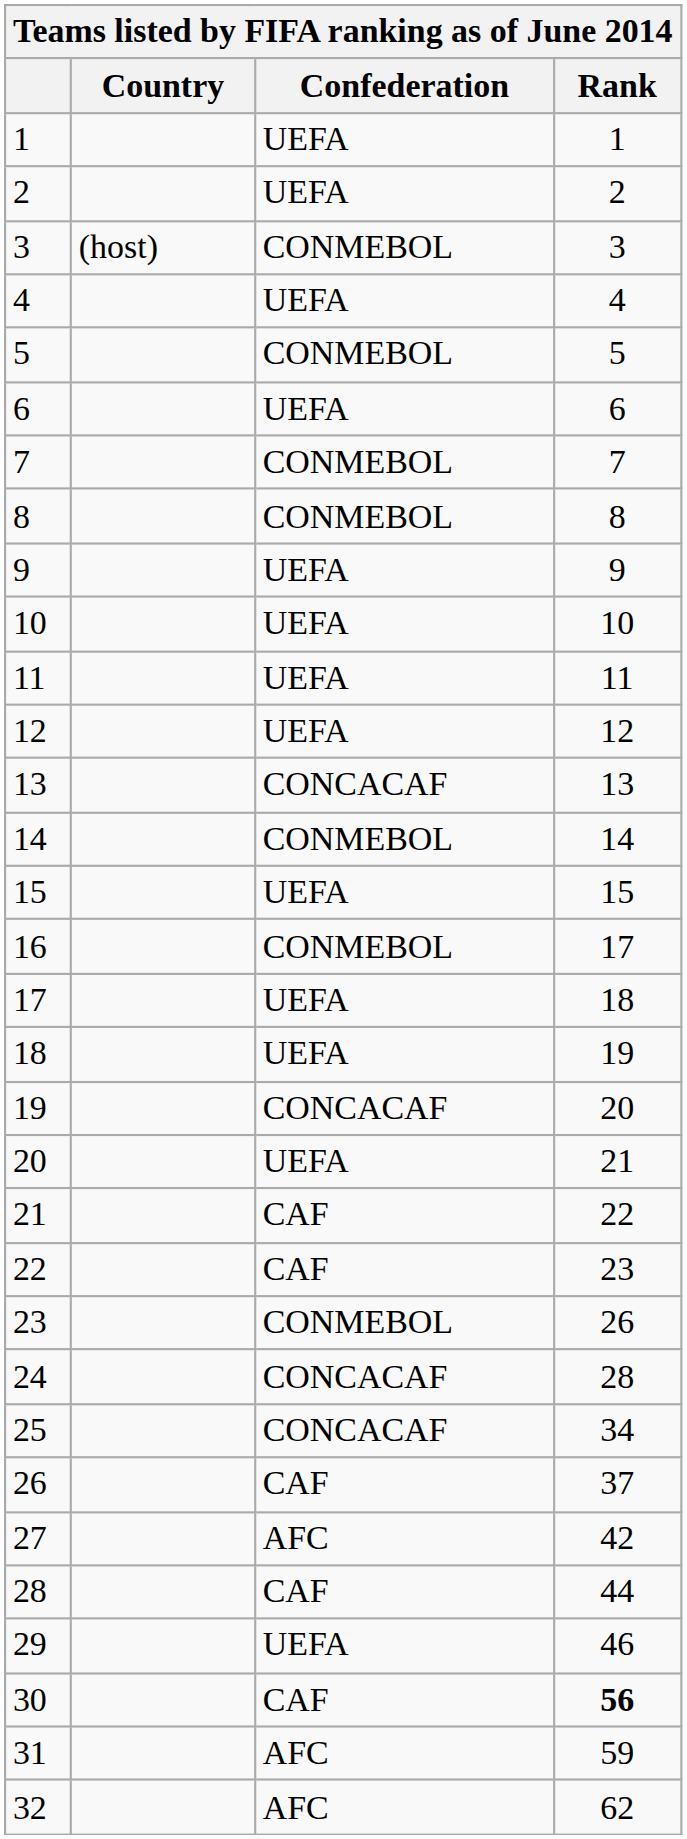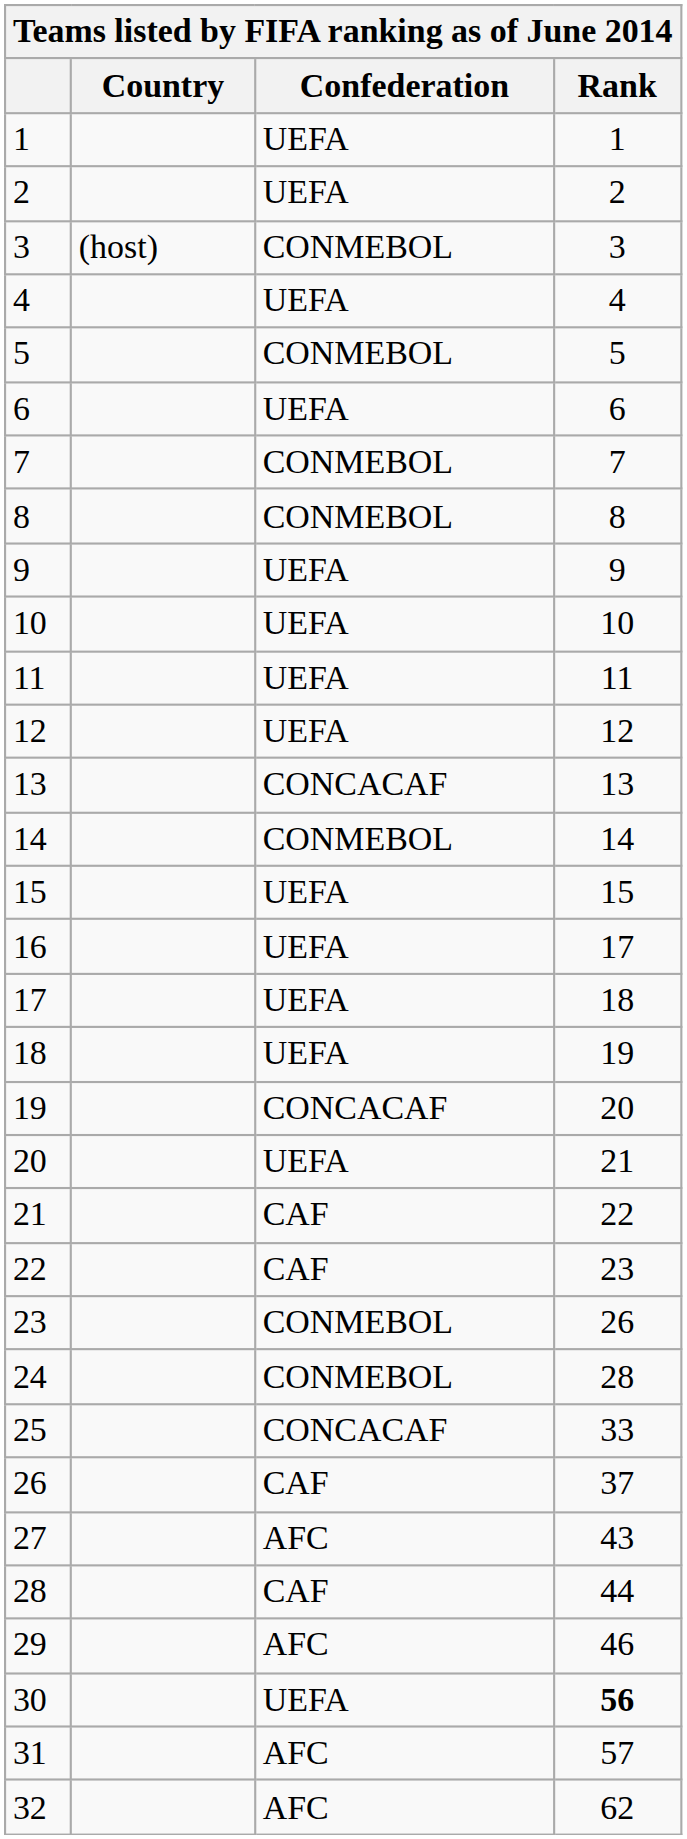 <table class="wikitable collapsible collapsed">
 <tr>
 <th colspan="4">Teams listed by FIFA ranking as of June 2014</th>
 </tr>
 <tr>
 <th></th>
 <th>Country</th>
 <th>Confederation</th>
 <th>Rank</th>
 </tr>
 <tr>
 <td>1</td>
 <td></td>
 <td>UEFA</td>
 <td align=center>1</td>
 </tr>
 <tr>
 <td>2</td>
 <td></td>
 <td>UEFA</td>
 <td align=center>2</td>
 </tr>
 <tr>
 <td>3</td>
 <td> (host)</td>
 <td>CONMEBOL</td>
 <td align=center>3</td>
 </tr>
 <tr>
 <td>4</td>
 <td></td>
 <td>UEFA</td>
 <td align=center>4</td>
 </tr>
 <tr>
 <td>5</td>
 <td></td>
 <td>CONMEBOL</td>
 <td align=center>5</td>
 </tr>
 <tr>
 <td>6</td>
 <td></td>
 <td>UEFA</td>
 <td align=center>6</td>
 </tr>
 <tr>
 <td>7</td>
 <td></td>
 <td>CONMEBOL</td>
 <td align=center>7</td>
 </tr>
 <tr>
 <td>8</td>
 <td></td>
 <td>CONMEBOL</td>
 <td align=center>8</td>
 </tr>
 <tr>
 <td>9</td>
 <td></td>
 <td>UEFA</td>
 <td align=center>9</td>
 </tr>
 <tr>
 <td>10</td>
 <td></td>
 <td>UEFA</td>
 <td align=center>10</td>
 </tr>
 <tr>
 <td>11</td>
 <td></td>
 <td>UEFA</td>
 <td align=center>11</td>
 </tr>
 <tr>
 <td>12</td>
 <td></td>
 <td>UEFA</td>
 <td align=center>12</td>
 </tr>
 <tr>
 <td>13</td>
 <td></td>
 <td>CONCACAF</td>
 <td align=center>13</td>
 </tr>
 <tr>
 <td>14</td>
 <td></td>
 <td>CONMEBOL</td>
 <td align=center>14</td>
 </tr>
 <tr>
 <td>15</td>
 <td></td>
 <td>UEFA</td>
 <td align=center>15</td>
 </tr>
 <tr>
 <td>16</td>
 <td></td>
-<td>CONMEBOL</td>
+<td>UEFA</td>
 <td align=center>17</td>
 </tr>
 <tr>
 <td>17</td>
 <td></td>
 <td>UEFA</td>
 <td align=center>18</td>
 </tr>
 <tr>
 <td>18</td>
 <td></td>
 <td>UEFA</td>
 <td align=center>19</td>
 </tr>
 <tr>
 <td>19</td>
 <td></td>
 <td>CONCACAF</td>
 <td align=center>20</td>
 </tr>
 <tr>
 <td>20</td>
 <td></td>
 <td>UEFA</td>
 <td align=center>21</td>
 </tr>
 <tr>
 <td>21</td>
 <td></td>
 <td>CAF</td>
 <td align=center>22</td>
 </tr>
 <tr>
 <td>22</td>
 <td></td>
 <td>CAF</td>
 <td align=center>23</td>
 </tr>
 <tr>
 <td>23</td>
 <td></td>
 <td>CONMEBOL</td>
 <td align=center>26</td>
 </tr>
 <tr>
 <td>24</td>
 <td></td>
-<td>CONCACAF</td>
+<td>CONMEBOL</td>
 <td align=center>28</td>
 </tr>
 <tr>
 <td>25</td>
 <td></td>
 <td>CONCACAF</td>
-<td align=center>34</td>
+<td align=center>33</td>
 </tr>
 <tr>
 <td>26</td>
 <td></td>
 <td>CAF</td>
 <td align=center>37</td>
 </tr>
 <tr>
 <td>27</td>
 <td></td>
 <td>AFC</td>
-<td align=center>42</td>
+<td align=center>43</td>
 </tr>
 <tr>
 <td>28</td>
 <td></td>
 <td>CAF</td>
 <td align=center>44</td>
 </tr>
 <tr>
 <td>29</td>
 <td></td>
-<td>UEFA</td>
+<td>AFC</td>
 <td align=center>46</td>
 </tr>
 <tr>
 <td>30</td>
 <td></td>
-<td>CAF</td>
+<td>UEFA</td>
 <td align=center><strong>56</strong></td>
 </tr>
 <tr>
 <td>31</td>
 <td></td>
 <td>AFC</td>
-<td align=center>59</td>
+<td align=center>57</td>
 </tr>
 <tr>
 <td>32</td>
 <td></td>
 <td>AFC</td>
 <td align=center>62</td>
 </tr>
 </table>
